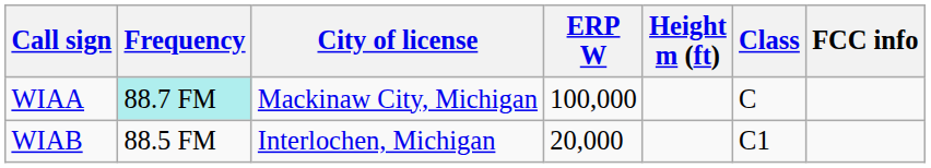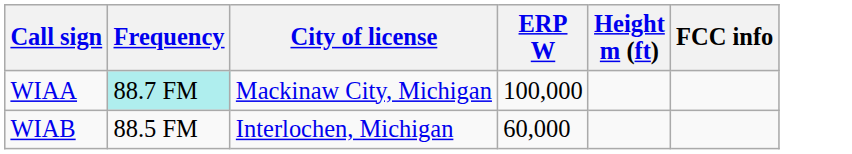 <table class="wikitable sortable">
 <tr>
 <th><a href='#'>Call sign</a></th>
 <th data-sort-type="number"><a href='#'>Frequency</a></th>
 <th><a href='#'>City of license</a></th>
 <th data-sort-type="number"><a href='#'>ERP</a><br><a href='#'>W</a></th>
 <th data-sort-type="number"><a href='#'>Height</a><br><a href='#'>m</a> (<a href='#'>ft</a>)</th>
-<th><a href='#'>Class</a></th>
 <th class="unsortable">FCC info</th>
 </tr>
 <tr>
 <td><a href='#'>WIAA</a></td>
 <td style="background: paleturquoise;">88.7 FM</td>
 <td><a href='#'>Mackinaw City, Michigan</a></td>
 <td>100,000</td>
 <td></td>
-<td>C</td>
 <td></td>
 </tr>
 <tr>
 <td><a href='#'>WIAB</a></td>
 <td>88.5 FM</td>
 <td><a href='#'>Interlochen, Michigan</a></td>
-<td>20,000</td>
+<td>60,000</td>
 <td></td>
-<td>C1</td>
 <td></td>
 </tr>
 </table>
